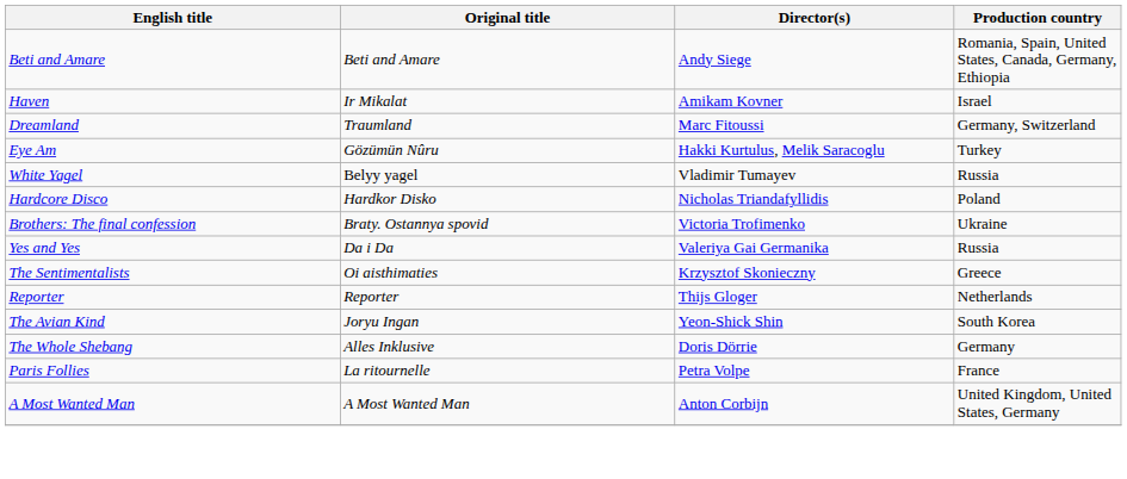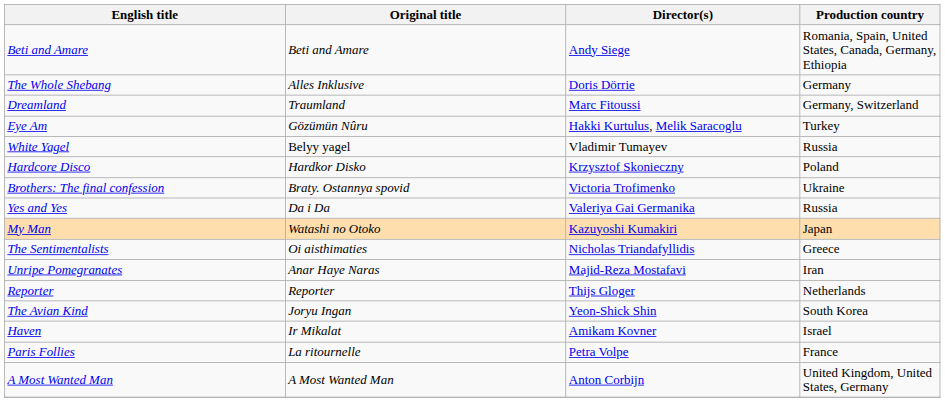 <table class="sortable wikitable" width="73%" cellpadding="5">
 <tr>
 <th width="30%">English title</th>
 <th width="30%">Original title</th>
 <th width="25%">Director(s)</th>
 <th width="15%">Production country</th>
 </tr>
 <tr>
 <td><em><a href='#'>Beti and Amare</a></em></td>
 <td><em>Beti and Amare</em></td>
 <td><a href='#'>Andy Siege</a></td>
 <td>Romania, Spain, United States, Canada, Germany, Ethiopia</td>
 </tr>
 <tr>
-<td><em><a href='#'>Haven</a></em></td>
-<td><em>Ir Mikalat</em></td>
-<td><a href='#'>Amikam Kovner</a></td>
-<td>Israel</td>
+<td><em><a href='#'>The Whole Shebang</a></em></td>
+<td><em>Alles Inklusive</em></td>
+<td><a href='#'>Doris Dörrie</a></td>
+<td>Germany</td>
 </tr>
 <tr>
 <td><em><a href='#'>Dreamland</a></em></td>
 <td><em>Traumland</em></td>
 <td><a href='#'>Marc Fitoussi</a></td>
 <td>Germany, Switzerland</td>
 </tr>
 <tr>
 <td><em><a href='#'>Eye Am</a></em></td>
 <td><em>Gözümün Nûru</em></td>
 <td><a href='#'>Hakki Kurtulus</a>, <a href='#'>Melik Saracoglu</a></td>
 <td>Turkey</td>
 </tr>
 <tr>
 <td><em><a href='#'>White Yagel</a></em></td>
 <td>Belyy yagel</td>
 <td>Vladimir Tumayev</td>
 <td>Russia</td>
 </tr>
 <tr>
 <td><em><a href='#'>Hardcore Disco</a></em></td>
 <td><em>Hardkor Disko</em></td>
-<td><a href='#'>Nicholas Triandafyllidis</a></td>
+<td><a href='#'>Krzysztof Skonieczny</a></td>
 <td>Poland</td>
 </tr>
 <tr>
 <td><em><a href='#'>Brothers: The final confession</a></em></td>
 <td><em>Braty. Ostannya spovid</em></td>
 <td><a href='#'>Victoria Trofimenko</a></td>
 <td>Ukraine</td>
 </tr>
 <tr>
 <td><em><a href='#'>Yes and Yes</a></em></td>
 <td><em>Da i Da</em></td>
 <td><a href='#'>Valeriya Gai Germanika</a></td>
 <td>Russia</td>
 </tr>
+<tr style="background:#FFDEAD;">
+<td><em><a href='#'>My Man</a></em></td>
+<td><em>Watashi no Otoko</em></td>
+<td><a href='#'>Kazuyoshi Kumakiri</a></td>
+<td>Japan</td>
+</tr>
 <tr>
 <td><em><a href='#'>The Sentimentalists</a></em></td>
 <td><em>Oi aisthimaties</em></td>
-<td><a href='#'>Krzysztof Skonieczny</a></td>
+<td><a href='#'>Nicholas Triandafyllidis</a></td>
 <td>Greece</td>
+</tr>
+<tr>
+<td><em><a href='#'>Unripe Pomegranates</a></em></td>
+<td><em>Anar Haye Naras</em></td>
+<td><a href='#'>Majid-Reza Mostafavi</a></td>
+<td>Iran</td>
 </tr>
 <tr>
 <td><em><a href='#'>Reporter</a></em></td>
 <td><em>Reporter</em></td>
 <td><a href='#'>Thijs Gloger</a></td>
 <td>Netherlands</td>
 </tr>
 <tr>
 <td><em><a href='#'>The Avian Kind</a></em></td>
 <td><em>Joryu Ingan</em></td>
 <td><a href='#'>Yeon-Shick Shin</a></td>
 <td>South Korea</td>
 </tr>
 <tr>
-<td><em><a href='#'>The Whole Shebang</a></em></td>
-<td><em>Alles Inklusive</em></td>
-<td><a href='#'>Doris Dörrie</a></td>
-<td>Germany</td>
+<td><em><a href='#'>Haven</a></em></td>
+<td><em>Ir Mikalat</em></td>
+<td><a href='#'>Amikam Kovner</a></td>
+<td>Israel</td>
 </tr>
 <tr>
 <td><em><a href='#'>Paris Follies</a></em></td>
 <td><em>La ritournelle</em></td>
 <td><a href='#'>Petra Volpe</a></td>
 <td>France</td>
 </tr>
 <tr>
 <td><em><a href='#'>A Most Wanted Man</a></em></td>
 <td><em>A Most Wanted Man</em></td>
 <td><a href='#'>Anton Corbijn</a></td>
 <td>United Kingdom, United States, Germany</td>
 </tr>
 <tr>
 </tr>
 </table>
